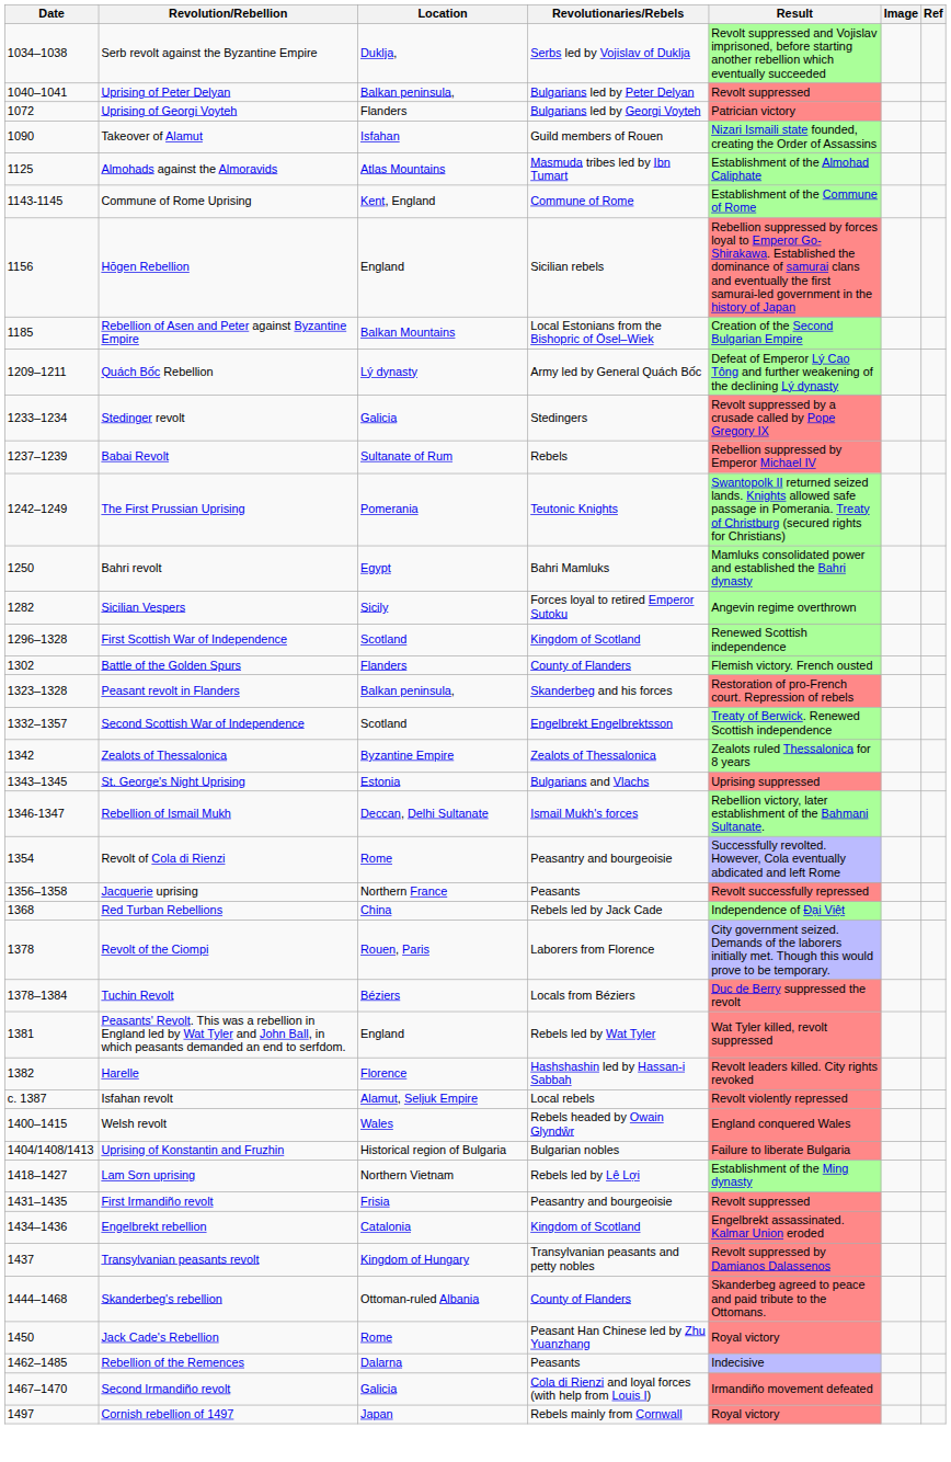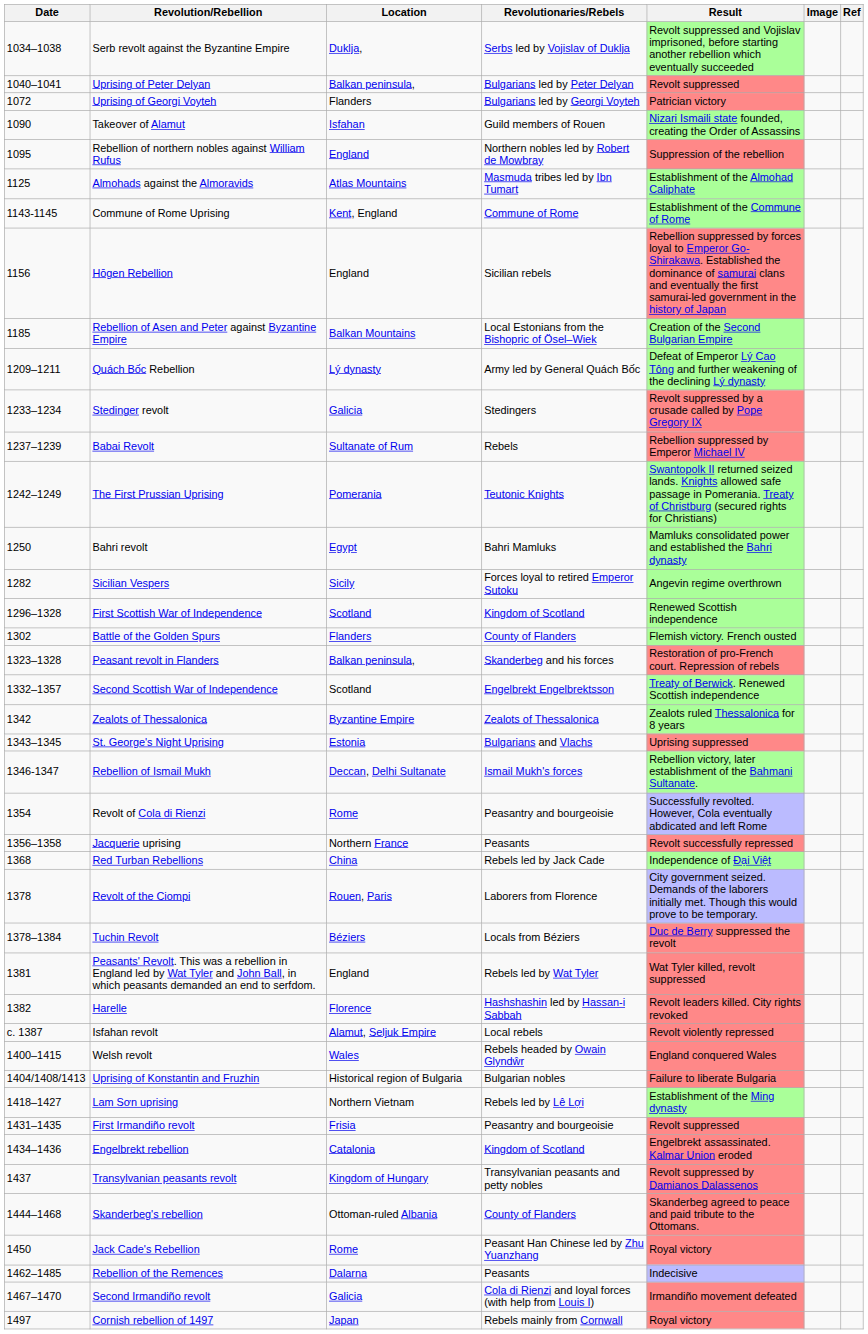 <table class="wikitable sortable sticky-header" style="width:100%;">
 <tr>
 <th style="width:10%;">Date</th>
 <th style="width:30%;">Revolution/Rebellion</th>
 <th style="width:20%;">Location</th>
 <th style="width:20%;">Revolutionaries/Rebels</th>
 <th style="width:20%;">Result</th>
 <th style="width:30%;">Image</th>
 <th style="width:10%;">Ref</th>
 </tr>
 <tr>
 <td>1034–1038</td>
 <td>Serb revolt against the Byzantine Empire</td>
 <td><a href='#'>Duklja</a>, </td>
 <td><a href='#'>Serbs</a> led by <a href='#'>Vojislav of Duklja</a></td>
 <td style="background:#AF9">Revolt suppressed and Vojislav imprisoned, before starting another rebellion which eventually succeeded</td>
 <td></td>
 <td></td>
 </tr>
 <tr>
 <td>1040–1041</td>
 <td><a href='#'>Uprising of Peter Delyan</a></td>
 <td><a href='#'>Balkan peninsula</a>, </td>
 <td><a href='#'>Bulgarians</a> led by <a href='#'>Peter Delyan</a></td>
 <td style="background:#F88">Revolt suppressed</td>
 <td></td>
 <td></td>
 </tr>
 <tr>
 <td>1072</td>
 <td><a href='#'>Uprising of Georgi Voyteh</a></td>
 <td>Flanders</td>
 <td><a href='#'>Bulgarians</a> led by <a href='#'>Georgi Voyteh</a></td>
 <td style="background:#F88">Patrician victory</td>
 <td></td>
 <td></td>
 </tr>
 <tr>
 <td>1090</td>
 <td>Takeover of <a href='#'>Alamut</a></td>
 <td><a href='#'>Isfahan</a></td>
 <td>Guild members of Rouen</td>
 <td style="background:#AF9"><a href='#'>Nizari Ismaili state</a> founded, creating the Order of Assassins</td>
+<td></td>
+<td></td>
+</tr>
+<tr>
+<td>1095</td>
+<td>Rebellion of northern nobles against <a href='#'>William Rufus</a></td>
+<td><a href='#'>England</a></td>
+<td>Northern nobles led by <a href='#'>Robert de Mowbray</a></td>
+<td style="background:#F88">Suppression of the rebellion</td>
 <td></td>
 <td></td>
 </tr>
 <tr>
 <td>1125</td>
 <td><a href='#'>Almohads</a> against the <a href='#'>Almoravids</a></td>
 <td><a href='#'>Atlas Mountains</a></td>
 <td><a href='#'>Masmuda</a> tribes led by <a href='#'>Ibn Tumart</a></td>
 <td style="background:#AF9">Establishment of the <a href='#'>Almohad Caliphate</a></td>
 <td></td>
 <td></td>
 </tr>
 <tr>
 <td>1143-1145</td>
 <td>Commune of Rome Uprising</td>
 <td><a href='#'>Kent</a>, England</td>
 <td><a href='#'>Commune of Rome</a></td>
 <td style="background:#AF9">Establishment of the <a href='#'>Commune of Rome</a></td>
 <td></td>
 <td></td>
 </tr>
 <tr>
 <td>1156</td>
 <td><a href='#'>Hōgen Rebellion</a></td>
 <td>England</td>
 <td>Sicilian rebels</td>
 <td style="background:#F88">Rebellion suppressed by forces loyal to <a href='#'>Emperor Go-Shirakawa</a>. Established the dominance of <a href='#'>samurai</a> clans and eventually the first samurai-led government in the <a href='#'>history of Japan</a></td>
 <td></td>
 <td></td>
 </tr>
 <tr>
 <td>1185</td>
 <td><a href='#'>Rebellion of Asen and Peter</a> against <a href='#'>Byzantine Empire</a></td>
 <td><a href='#'>Balkan Mountains</a></td>
 <td>Local Estonians from the <a href='#'>Bishopric of Ösel–Wiek</a></td>
 <td style="background:#AF9">Creation of the <a href='#'>Second Bulgarian Empire</a></td>
 <td></td>
 <td></td>
 </tr>
 <tr>
 <td>1209–1211</td>
 <td><a href='#'>Quách Bốc</a> Rebellion</td>
 <td><a href='#'>Lý dynasty</a></td>
 <td>Army led by General Quách Bốc</td>
 <td style="background:#AF9">Defeat of Emperor <a href='#'>Lý Cao Tông</a> and further weakening of the declining <a href='#'>Lý dynasty</a></td>
 <td></td>
 <td></td>
 </tr>
 <tr>
 <td>1233–1234</td>
 <td><a href='#'>Stedinger</a> revolt</td>
 <td><a href='#'>Galicia</a></td>
 <td>Stedingers</td>
 <td style="background:#F88">Revolt suppressed by a crusade called by <a href='#'>Pope Gregory IX</a></td>
 <td></td>
 <td></td>
 </tr>
 <tr>
 <td>1237–1239</td>
 <td><a href='#'>Babai Revolt</a></td>
 <td><a href='#'>Sultanate of Rum</a></td>
 <td>Rebels</td>
 <td style="background:#F88">Rebellion suppressed by Emperor <a href='#'>Michael IV</a></td>
 <td></td>
 <td></td>
 </tr>
 <tr>
 <td>1242–1249</td>
 <td><a href='#'>The First Prussian Uprising</a></td>
 <td><a href='#'>Pomerania</a></td>
 <td><a href='#'>Teutonic Knights</a></td>
 <td style="background:#AF9"><a href='#'>Swantopolk II</a> returned seized lands. <a href='#'>Knights</a> allowed safe passage in Pomerania. <a href='#'>Treaty of Christburg</a> (secured rights for Christians)</td>
 <td></td>
 <td></td>
 </tr>
 <tr>
 <td>1250</td>
 <td>Bahri revolt</td>
 <td><a href='#'>Egypt</a></td>
 <td>Bahri Mamluks</td>
 <td style="background:#AF9">Mamluks consolidated power and established the <a href='#'>Bahri dynasty</a></td>
 <td></td>
 <td></td>
 </tr>
 <tr>
 <td>1282</td>
 <td><a href='#'>Sicilian Vespers</a></td>
 <td><a href='#'>Sicily</a></td>
 <td>Forces loyal to retired <a href='#'>Emperor Sutoku</a></td>
 <td style="background:#AF9">Angevin regime overthrown</td>
 <td></td>
 <td></td>
 </tr>
 <tr>
 <td>1296–1328</td>
 <td><a href='#'>First Scottish War of Independence</a></td>
 <td><a href='#'>Scotland</a></td>
 <td><a href='#'>Kingdom of Scotland</a></td>
 <td style="background:#AF9">Renewed Scottish independence</td>
 <td></td>
 <td></td>
 </tr>
 <tr>
 <td>1302</td>
 <td><a href='#'>Battle of the Golden Spurs</a></td>
 <td><a href='#'>Flanders</a></td>
 <td><a href='#'>County of Flanders</a></td>
 <td style="background:#AF9">Flemish victory. French ousted</td>
 <td></td>
 <td></td>
 </tr>
 <tr>
 <td>1323–1328</td>
 <td><a href='#'>Peasant revolt in Flanders</a></td>
 <td><a href='#'>Balkan peninsula</a>, </td>
 <td><a href='#'>Skanderbeg</a> and his forces</td>
 <td style="background:#F88">Restoration of pro-French court. Repression of rebels</td>
 <td></td>
 <td></td>
 </tr>
 <tr>
 <td>1332–1357</td>
 <td><a href='#'>Second Scottish War of Independence</a></td>
 <td>Scotland</td>
 <td><a href='#'>Engelbrekt Engelbrektsson</a></td>
 <td style="background:#AF9"><a href='#'>Treaty of Berwick</a>. Renewed Scottish independence</td>
 <td></td>
 <td></td>
 </tr>
 <tr>
 <td>1342</td>
 <td><a href='#'>Zealots of Thessalonica</a></td>
 <td><a href='#'>Byzantine Empire</a></td>
 <td><a href='#'>Zealots of Thessalonica</a></td>
 <td style="background:#AF9">Zealots ruled <a href='#'>Thessalonica</a> for 8 years</td>
 <td></td>
 <td></td>
 </tr>
 <tr>
 <td>1343–1345</td>
 <td><a href='#'>St. George's Night Uprising</a></td>
 <td><a href='#'>Estonia</a></td>
 <td><a href='#'>Bulgarians</a> and <a href='#'>Vlachs</a></td>
 <td style="background:#F88">Uprising suppressed</td>
 <td></td>
 <td></td>
 </tr>
 <tr>
 <td>1346-1347</td>
 <td><a href='#'>Rebellion of Ismail Mukh</a></td>
 <td><a href='#'>Deccan</a>,  <a href='#'>Delhi Sultanate</a></td>
 <td><a href='#'>Ismail Mukh's forces</a></td>
 <td style="background:#AF9">Rebellion victory, later establishment of the <a href='#'>Bahmani Sultanate</a>.</td>
 <td></td>
 <td></td>
 </tr>
 <tr>
 <td>1354</td>
 <td>Revolt of <a href='#'>Cola di Rienzi</a></td>
 <td><a href='#'>Rome</a></td>
 <td>Peasantry and bourgeoisie</td>
 <td style="background:#BBF">Successfully revolted. However, Cola eventually abdicated and left Rome</td>
 <td></td>
 <td></td>
 </tr>
 <tr>
 <td>1356–1358</td>
 <td><a href='#'>Jacquerie</a> uprising</td>
 <td>Northern <a href='#'>France</a></td>
 <td>Peasants</td>
 <td style="background:#F88">Revolt successfully repressed</td>
 <td></td>
 <td></td>
 </tr>
 <tr>
 <td>1368</td>
 <td><a href='#'>Red Turban Rebellions</a></td>
 <td><a href='#'>China</a></td>
 <td>Rebels led by Jack Cade</td>
 <td style="background:#AF9">Independence of <a href='#'>Đại Việt</a></td>
 <td></td>
 <td></td>
 </tr>
 <tr>
 <td>1378</td>
 <td><a href='#'>Revolt of the Ciompi</a></td>
 <td><a href='#'>Rouen</a>, <a href='#'>Paris</a></td>
 <td>Laborers from Florence</td>
 <td style="background:#BBF">City government seized. Demands of the laborers initially met. Though this would prove to be temporary.</td>
 <td></td>
 <td></td>
 </tr>
 <tr>
 <td>1378–1384</td>
 <td><a href='#'>Tuchin Revolt</a></td>
 <td><a href='#'>Béziers</a></td>
 <td>Locals from Béziers</td>
 <td style="background:#F88"><a href='#'>Duc de Berry</a> suppressed the revolt</td>
 <td></td>
 <td></td>
 </tr>
 <tr>
 <td>1381</td>
 <td><a href='#'>Peasants' Revolt</a>. This was a rebellion in England led by <a href='#'>Wat Tyler</a> and <a href='#'>John Ball</a>, in which peasants demanded an end to serfdom.</td>
 <td>England</td>
 <td>Rebels led by <a href='#'>Wat Tyler</a></td>
 <td style="background:#F88">Wat Tyler killed, revolt suppressed</td>
 <td></td>
 <td></td>
 </tr>
 <tr>
 <td>1382</td>
 <td><a href='#'>Harelle</a></td>
 <td><a href='#'>Florence</a></td>
 <td><a href='#'>Hashshashin</a> led by <a href='#'>Hassan-i Sabbah</a></td>
 <td style="background:#F88">Revolt leaders killed. City rights revoked</td>
 <td></td>
 <td></td>
 </tr>
 <tr>
 <td>c. 1387</td>
 <td>Isfahan revolt</td>
 <td><a href='#'>Alamut</a>, <a href='#'>Seljuk Empire</a></td>
 <td>Local rebels</td>
 <td style="background:#F88">Revolt violently repressed</td>
 <td></td>
 <td></td>
 </tr>
 <tr>
 <td>1400–1415</td>
 <td>Welsh revolt</td>
 <td><a href='#'>Wales</a></td>
 <td>Rebels headed by <a href='#'>Owain Glyndŵr</a></td>
 <td style="background:#F88">England conquered Wales</td>
 <td></td>
 <td></td>
 </tr>
 <tr>
 <td>1404/1408/1413</td>
 <td><a href='#'>Uprising of Konstantin and Fruzhin</a></td>
 <td>Historical region of Bulgaria</td>
 <td>Bulgarian nobles</td>
 <td style="background:#F88">Failure to liberate Bulgaria</td>
 <td></td>
 <td></td>
 </tr>
 <tr>
 <td>1418–1427</td>
 <td><a href='#'>Lam Sơn uprising</a></td>
 <td>Northern Vietnam</td>
 <td>Rebels led by <a href='#'>Lê Lợi</a></td>
 <td style="background:#AF9">Establishment of the <a href='#'>Ming dynasty</a></td>
 <td></td>
 <td></td>
 </tr>
 <tr>
 <td>1431–1435</td>
 <td><a href='#'>First Irmandiño revolt</a></td>
 <td><a href='#'>Frisia</a></td>
 <td>Peasantry and bourgeoisie</td>
 <td style="background:#F88">Revolt suppressed</td>
 <td></td>
 <td></td>
 </tr>
 <tr>
 <td>1434–1436</td>
 <td><a href='#'>Engelbrekt rebellion</a></td>
 <td><a href='#'>Catalonia</a></td>
 <td><a href='#'>Kingdom of Scotland</a></td>
 <td style="background:#F88">Engelbrekt assassinated. <a href='#'>Kalmar Union</a> eroded</td>
 <td></td>
 <td></td>
 </tr>
 <tr>
 <td>1437</td>
 <td><a href='#'>Transylvanian peasants revolt</a></td>
 <td><a href='#'>Kingdom of Hungary</a></td>
 <td>Transylvanian peasants and petty nobles</td>
 <td style="background:#F88">Revolt suppressed by <a href='#'>Damianos Dalassenos</a></td>
 <td></td>
 <td></td>
 </tr>
 <tr>
 <td>1444–1468</td>
 <td><a href='#'>Skanderbeg's rebellion</a></td>
 <td>Ottoman-ruled <a href='#'>Albania</a></td>
 <td><a href='#'>County of Flanders</a></td>
 <td style="background:#F88">Skanderbeg agreed to peace and paid tribute to the Ottomans.</td>
 <td></td>
 <td></td>
 </tr>
 <tr>
 <td>1450</td>
 <td><a href='#'>Jack Cade's Rebellion</a></td>
 <td><a href='#'>Rome</a></td>
 <td>Peasant Han Chinese led by <a href='#'>Zhu Yuanzhang</a></td>
 <td style="background:#F88">Royal victory</td>
 <td></td>
 <td></td>
 </tr>
 <tr>
 <td>1462–1485</td>
 <td><a href='#'>Rebellion of the Remences</a></td>
 <td><a href='#'>Dalarna</a></td>
 <td>Peasants</td>
 <td style="background:#BBF">Indecisive</td>
 <td></td>
 <td></td>
 </tr>
 <tr>
 <td>1467–1470</td>
 <td><a href='#'>Second Irmandiño revolt</a></td>
 <td><a href='#'>Galicia</a></td>
 <td><a href='#'>Cola di Rienzi</a> and loyal forces (with help from <a href='#'>Louis I</a>)</td>
 <td style="background:#F88">Irmandiño movement defeated</td>
 <td></td>
 <td></td>
 </tr>
 <tr>
 <td>1497</td>
 <td><a href='#'>Cornish rebellion of 1497</a></td>
 <td><a href='#'>Japan</a></td>
 <td>Rebels mainly from <a href='#'>Cornwall</a></td>
 <td style="background:#F88">Royal victory</td>
 <td></td>
 <td></td>
 </tr>
 </table>
